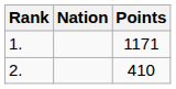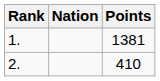 <table class="wikitable sortable">
 <tr>
 <th>Rank</th>
 <th>Nation</th>
 <th>Points</th>
 </tr>
 <tr>
 <td>1.</td>
 <td></td>
-<td align=center>1171</td>
+<td align=center>1381</td>
 </tr>
 <tr>
 <td>2.</td>
 <td></td>
 <td align=center>410</td>
 </tr>
 </table>
